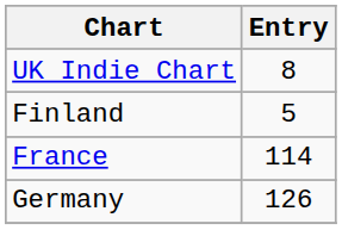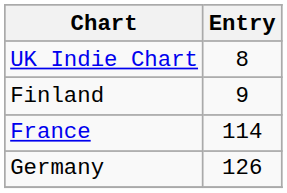 <table class="wikitable">
 <tr>
 <th>Chart</th>
 <th>Entry</th>
 </tr>
 <tr>
 <td><a href='#'>UK Indie Chart</a></td>
 <td align="center">8</td>
 </tr>
 <tr>
 <td>Finland</td>
-<td align="center">5</td>
+<td align="center">9</td>
 </tr>
 <tr>
 <td><a href='#'>France</a></td>
 <td align="center">114</td>
 </tr>
 <tr>
 <td>Germany</td>
 <td align="center">126</td>
 </tr>
 <tr>
 </tr>
 </table>
